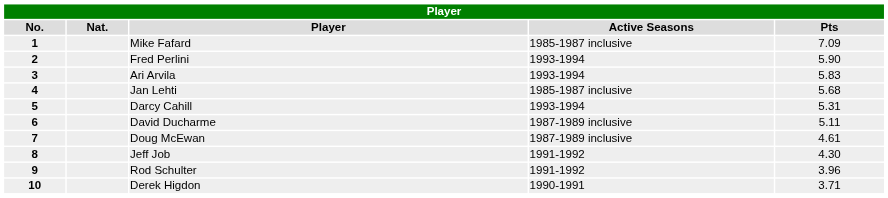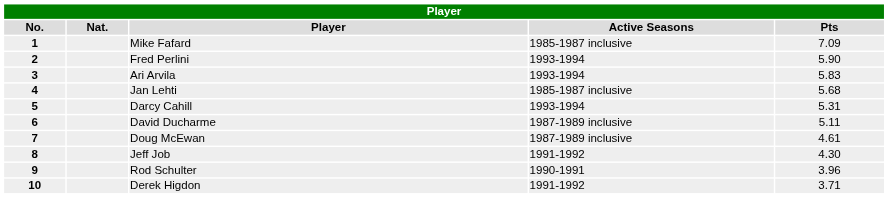 <table class="toccolours"  style="width:97%; clear:both; margin:1.5em auto; text-align:center;">
 <tr>
 <th colspan="11" style="background:green; color:white;">Player</th>
 </tr>
 <tr style="background:#ddd;">
 <th width=7%>No.</th>
 <th width=7%>Nat.</th>
 <th !width=30%>Player</th>
 <th width=28%>Active Seasons</th>
 <th widith=28%>Pts</th>
 </tr>
 <tr style="background:#eee;">
 <td><strong>1</strong></td>
 <td></td>
 <td align="left">Mike Fafard</td>
 <td align=left>1985-1987 inclusive</td>
 <td>7.09</td>
 </tr>
 <tr style="background:#eee;">
 <td><strong>2</strong></td>
 <td></td>
 <td align=left>Fred Perlini</td>
 <td align=left>1993-1994</td>
 <td>5.90</td>
 </tr>
 <tr style="background:#eee;">
 <td><strong>3</strong></td>
 <td></td>
 <td align=left>Ari Arvila</td>
 <td align=left>1993-1994</td>
 <td>5.83</td>
 </tr>
 <tr style="background:#eee;">
 <td><strong>4</strong></td>
 <td></td>
 <td align=left>Jan Lehti</td>
 <td align=left>1985-1987 inclusive</td>
 <td>5.68</td>
 </tr>
 <tr style="background:#eee;">
 <td><strong>5</strong></td>
 <td></td>
 <td align=left>Darcy Cahill</td>
 <td align=left>1993-1994</td>
 <td>5.31</td>
 </tr>
 <tr style="background:#eee;">
 <td><strong>6</strong></td>
 <td></td>
 <td align=left>David Ducharme</td>
 <td align=left>1987-1989 inclusive</td>
 <td>5.11</td>
 </tr>
 <tr style="background:#eee;">
 <td><strong>7</strong></td>
 <td></td>
 <td align=left>Doug McEwan</td>
 <td align=left>1987-1989 inclusive</td>
 <td>4.61</td>
 </tr>
 <tr style="background:#eee;">
 <td><strong>8</strong></td>
 <td></td>
 <td align=left>Jeff Job</td>
 <td align=left>1991-1992</td>
 <td>4.30</td>
 </tr>
 <tr style="background:#eee;">
 <td><strong>9</strong></td>
 <td></td>
 <td align=left>Rod Schulter</td>
-<td align=left>1991-1992</td>
+<td align=left>1990-1991</td>
 <td>3.96</td>
 </tr>
 <tr style="background:#eee;">
 <td><strong>10</strong></td>
 <td></td>
 <td align=left>Derek Higdon</td>
-<td align=left>1990-1991</td>
+<td align=left>1991-1992</td>
 <td>3.71</td>
 </tr>
 <tr style="background:#eee;">
 </tr>
 </table>
